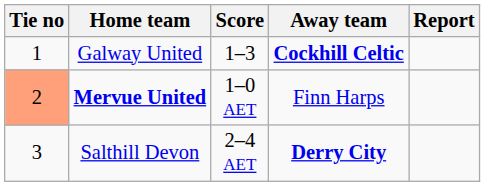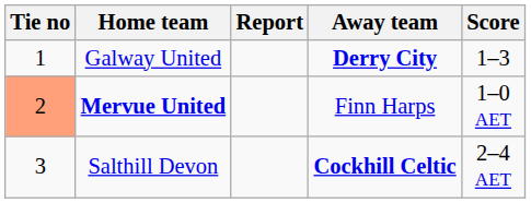 <table class="wikitable" style="text-align: center">
 <tr>
 <th>Tie no</th>
 <th>Home team</th>
+<th>Report</th>
+<th>Away team</th>
 <th>Score</th>
-<th>Away team</th>
-<th>Report</th>
 </tr>
 <tr>
 <td>1</td>
 <td><a href='#'>Galway United</a></td>
+<td><br></td>
+<td><strong><a href='#'>Derry City</a></strong></td>
 <td>1–3</td>
-<td><strong><a href='#'>Cockhill Celtic</a></strong></td>
-<td><br></td>
 </tr>
 <tr>
 <td style="background: lightsalmon;">2</td>
 <td><strong><a href='#'>Mervue United</a></strong></td>
+<td><br></td>
+<td><a href='#'>Finn Harps</a></td>
 <td>1–0 <br> <small><a href='#'>AET</a></small></td>
-<td><a href='#'>Finn Harps</a></td>
-<td><br></td>
 </tr>
 <tr>
 <td>3</td>
 <td><a href='#'>Salthill Devon</a></td>
+<td><br></td>
+<td><strong><a href='#'>Cockhill Celtic</a></strong></td>
 <td>2–4 <br> <small><a href='#'>AET</a></small></td>
-<td><strong><a href='#'>Derry City</a></strong></td>
-<td><br></td>
 </tr>
 </table>
